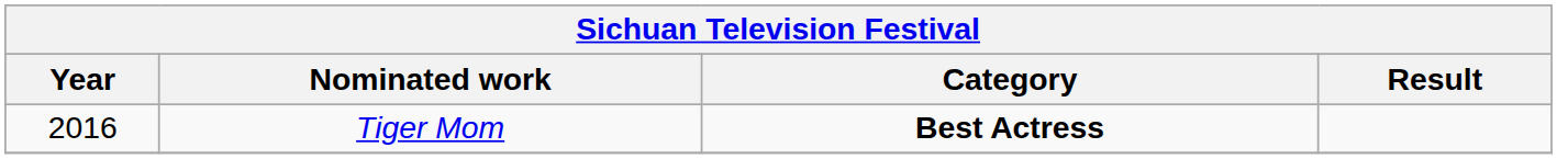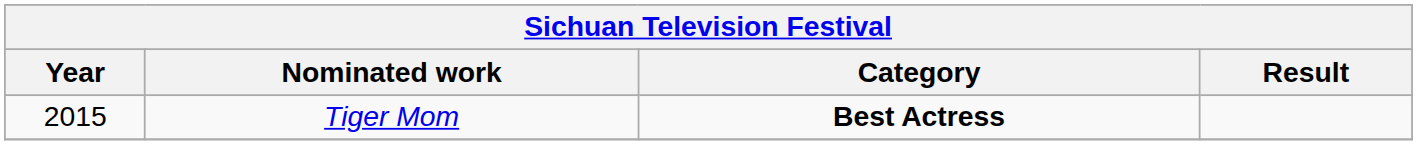 <table width="90%" class="wikitable">
 <tr>
 <th colspan="4" align="center"><a href='#'>Sichuan Television Festival</a></th>
 </tr>
 <tr>
 <th width="10%">Year</th>
 <th width="35%">Nominated work</th>
 <th width="40%">Category</th>
 <th width="15%">Result</th>
 </tr>
 <tr>
-<td align="center">2016</td>
+<td align="center">2015</td>
 <td align="center"><em><a href='#'>Tiger Mom</a></em></td>
 <td align="center"><strong>Best Actress</strong></td>
 <td></td>
 </tr>
 <tr>
 </tr>
 </table>
